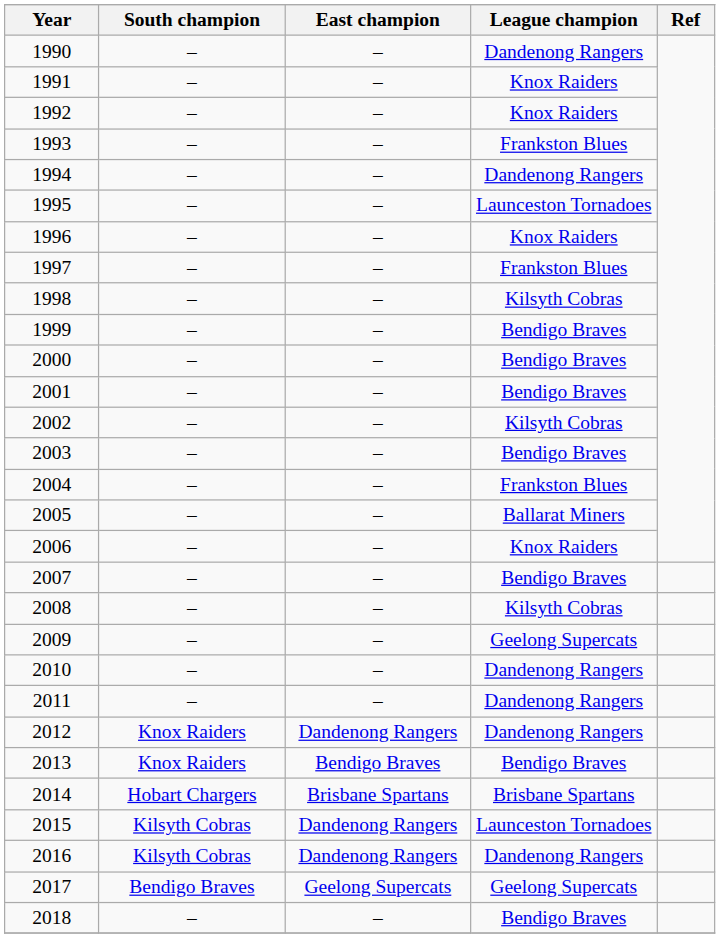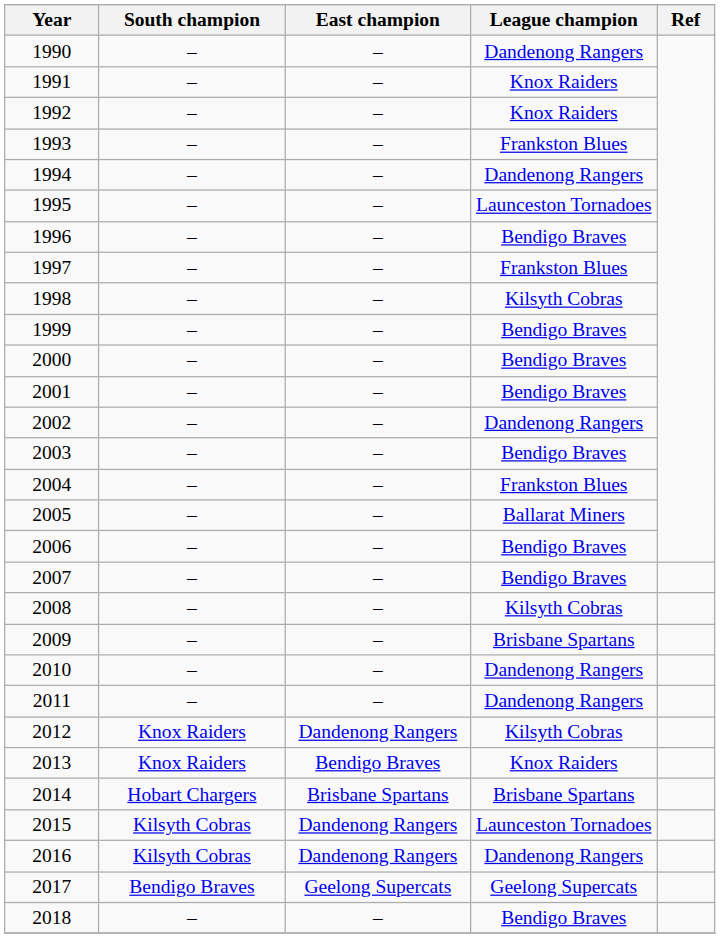 <table class="wikitable sortable" style="text-align:center">
 <tr bgcolor="#efefef">
 </tr>
 <tr font_color="#FFFFFF">
 <th style="width:70px">Year</th>
 <th style="width:145px">South champion</th>
 <th style="width:145px">East champion</th>
 <th style="width:145px">League champion</th>
 <th style="width:40px">Ref</th>
 </tr>
 <tr>
 <td align=center>1990</td>
 <td>–</td>
 <td>–</td>
 <td><a href='#'>Dandenong Rangers</a></td>
 <td rowspan=17></td>
 </tr>
 <tr>
 <td align=center>1991</td>
 <td>–</td>
 <td>–</td>
 <td><a href='#'>Knox Raiders</a></td>
 </tr>
 <tr>
 <td align=center>1992</td>
 <td>–</td>
 <td>–</td>
 <td><a href='#'>Knox Raiders</a></td>
 </tr>
 <tr>
 <td align=center>1993</td>
 <td>–</td>
 <td>–</td>
 <td><a href='#'>Frankston Blues</a></td>
 </tr>
 <tr>
 <td align=center>1994</td>
 <td>–</td>
 <td>–</td>
 <td><a href='#'>Dandenong Rangers</a></td>
 </tr>
 <tr>
 <td align=center>1995</td>
 <td>–</td>
 <td>–</td>
 <td><a href='#'>Launceston Tornadoes</a></td>
 </tr>
 <tr>
 <td align=center>1996</td>
 <td>–</td>
 <td>–</td>
-<td><a href='#'>Knox Raiders</a></td>
+<td><a href='#'>Bendigo Braves</a></td>
 </tr>
 <tr>
 <td align=center>1997</td>
 <td>–</td>
 <td>–</td>
 <td><a href='#'>Frankston Blues</a></td>
 </tr>
 <tr>
 <td align=center>1998</td>
 <td>–</td>
 <td>–</td>
 <td><a href='#'>Kilsyth Cobras</a></td>
 </tr>
 <tr>
 <td align=center>1999</td>
 <td>–</td>
 <td>–</td>
 <td><a href='#'>Bendigo Braves</a></td>
 </tr>
 <tr>
 <td align=center>2000</td>
 <td>–</td>
 <td>–</td>
 <td><a href='#'>Bendigo Braves</a></td>
 </tr>
 <tr>
 <td align=center>2001</td>
 <td>–</td>
 <td>–</td>
 <td><a href='#'>Bendigo Braves</a></td>
 </tr>
 <tr>
 <td align=center>2002</td>
 <td>–</td>
 <td>–</td>
-<td><a href='#'>Kilsyth Cobras</a></td>
+<td><a href='#'>Dandenong Rangers</a></td>
 </tr>
 <tr>
 <td align=center>2003</td>
 <td>–</td>
 <td>–</td>
 <td><a href='#'>Bendigo Braves</a></td>
 </tr>
 <tr>
 <td align=center>2004</td>
 <td>–</td>
 <td>–</td>
 <td><a href='#'>Frankston Blues</a></td>
 </tr>
 <tr>
 <td align=center>2005</td>
 <td>–</td>
 <td>–</td>
 <td><a href='#'>Ballarat Miners</a></td>
 </tr>
 <tr>
 <td align=center>2006</td>
 <td>–</td>
 <td>–</td>
-<td><a href='#'>Knox Raiders</a></td>
+<td><a href='#'>Bendigo Braves</a></td>
 </tr>
 <tr>
 <td align=center>2007</td>
 <td>–</td>
 <td>–</td>
 <td><a href='#'>Bendigo Braves</a></td>
 <td></td>
 </tr>
 <tr>
 <td align=center>2008</td>
 <td>–</td>
 <td>–</td>
 <td><a href='#'>Kilsyth Cobras</a></td>
 <td></td>
 </tr>
 <tr>
 <td align=center>2009</td>
 <td>–</td>
 <td>–</td>
-<td><a href='#'>Geelong Supercats</a></td>
+<td><a href='#'>Brisbane Spartans</a></td>
 <td></td>
 </tr>
 <tr>
 <td align=center>2010</td>
 <td>–</td>
 <td>–</td>
 <td><a href='#'>Dandenong Rangers</a></td>
 <td></td>
 </tr>
 <tr>
 <td align=center>2011</td>
 <td>–</td>
 <td>–</td>
 <td><a href='#'>Dandenong Rangers</a></td>
 <td></td>
 </tr>
 <tr>
 <td align=center>2012</td>
 <td><a href='#'>Knox Raiders</a></td>
 <td><a href='#'>Dandenong Rangers</a></td>
-<td><a href='#'>Dandenong Rangers</a></td>
+<td><a href='#'>Kilsyth Cobras</a></td>
 <td></td>
 </tr>
 <tr>
 <td align=center>2013</td>
 <td><a href='#'>Knox Raiders</a></td>
 <td><a href='#'>Bendigo Braves</a></td>
-<td><a href='#'>Bendigo Braves</a></td>
+<td><a href='#'>Knox Raiders</a></td>
 <td></td>
 </tr>
 <tr>
 <td align=center>2014</td>
 <td><a href='#'>Hobart Chargers</a></td>
 <td><a href='#'>Brisbane Spartans</a></td>
 <td><a href='#'>Brisbane Spartans</a></td>
 <td></td>
 </tr>
 <tr>
 <td align=center>2015</td>
 <td><a href='#'>Kilsyth Cobras</a></td>
 <td><a href='#'>Dandenong Rangers</a></td>
 <td><a href='#'>Launceston Tornadoes</a></td>
 <td></td>
 </tr>
 <tr>
 <td align=center>2016</td>
 <td><a href='#'>Kilsyth Cobras</a></td>
 <td><a href='#'>Dandenong Rangers</a></td>
 <td><a href='#'>Dandenong Rangers</a></td>
 <td></td>
 </tr>
 <tr>
 <td align=center>2017</td>
 <td><a href='#'>Bendigo Braves</a></td>
 <td><a href='#'>Geelong Supercats</a></td>
 <td><a href='#'>Geelong Supercats</a></td>
 <td></td>
 </tr>
 <tr>
 <td align=center>2018</td>
 <td>–</td>
 <td>–</td>
 <td><a href='#'>Bendigo Braves</a></td>
 <td></td>
 </tr>
 <tr>
 </tr>
 </table>
